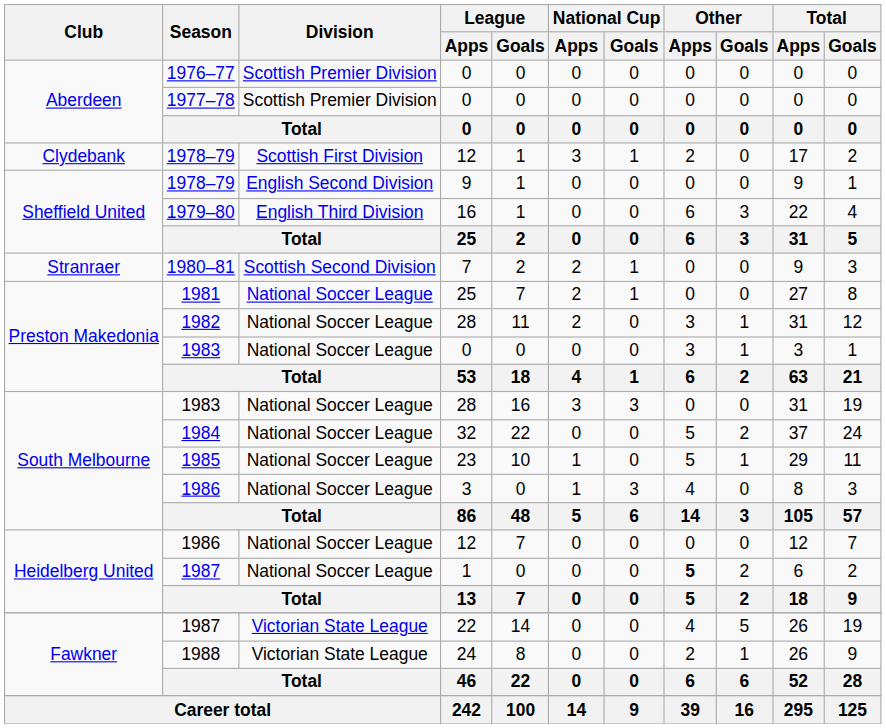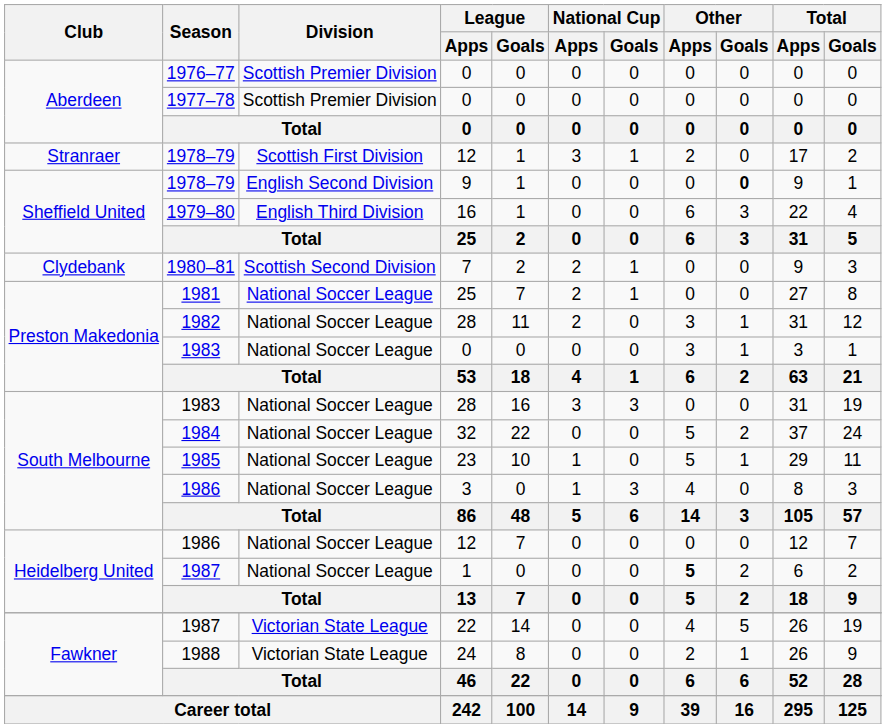 <table class="wikitable" style="text-align:center">
 <tr>
 <th rowspan="2">Club</th>
 <th rowspan="2">Season</th>
 <th rowspan="2">Division</th>
 <th colspan="2">League</th>
 <th colspan="2">National Cup</th>
 <th colspan="2">Other</th>
 <th colspan="2">Total</th>
 </tr>
 <tr>
 <th>Apps</th>
 <th>Goals</th>
 <th>Apps</th>
 <th>Goals</th>
 <th>Apps</th>
 <th>Goals</th>
 <th>Apps</th>
 <th>Goals</th>
 </tr>
 <tr>
 <td rowspan="3"><a href='#'>Aberdeen</a></td>
 <td><a href='#'>1976–77</a></td>
 <td><a href='#'>Scottish Premier Division</a></td>
 <td>0</td>
 <td>0</td>
 <td>0</td>
 <td>0</td>
 <td>0</td>
 <td>0</td>
 <td>0</td>
 <td>0</td>
 </tr>
 <tr>
 <td><a href='#'>1977–78</a></td>
 <td>Scottish Premier Division</td>
 <td>0</td>
 <td>0</td>
 <td>0</td>
 <td>0</td>
 <td>0</td>
 <td>0</td>
 <td>0</td>
 <td>0</td>
 </tr>
 <tr>
 <th colspan="2">Total</th>
 <th>0</th>
 <th>0</th>
 <th>0</th>
 <th>0</th>
 <th>0</th>
 <th>0</th>
 <th>0</th>
 <th>0</th>
 </tr>
 <tr>
-<td><a href='#'>Clydebank</a></td>
+<td><a href='#'>Stranraer</a></td>
 <td><a href='#'>1978–79</a></td>
 <td><a href='#'>Scottish First Division</a></td>
 <td>12</td>
 <td>1</td>
 <td>3</td>
 <td>1</td>
 <td>2</td>
 <td>0</td>
 <td>17</td>
 <td>2</td>
 </tr>
 <tr>
 <td rowspan="3"><a href='#'>Sheffield United</a></td>
 <td><a href='#'>1978–79</a></td>
 <td><a href='#'>English Second Division</a></td>
 <td>9</td>
 <td>1</td>
 <td>0</td>
 <td>0</td>
 <td>0</td>
-<td>0</td>
+<td><strong>0</strong></td>
 <td>9</td>
 <td>1</td>
 </tr>
 <tr>
 <td><a href='#'>1979–80</a></td>
 <td><a href='#'>English Third Division</a></td>
 <td>16</td>
 <td>1</td>
 <td>0</td>
 <td>0</td>
 <td>6</td>
 <td>3</td>
 <td>22</td>
 <td>4</td>
 </tr>
 <tr>
 <th colspan="2">Total</th>
 <th>25</th>
 <th>2</th>
 <th>0</th>
 <th>0</th>
 <th>6</th>
 <th>3</th>
 <th>31</th>
 <th>5</th>
 </tr>
 <tr>
-<td><a href='#'>Stranraer</a></td>
+<td><a href='#'>Clydebank</a></td>
 <td><a href='#'>1980–81</a></td>
 <td><a href='#'>Scottish Second Division</a></td>
 <td>7</td>
 <td>2</td>
 <td>2</td>
 <td>1</td>
 <td>0</td>
 <td>0</td>
 <td>9</td>
 <td>3</td>
 </tr>
 <tr>
 <td rowspan="4"><a href='#'>Preston Makedonia</a></td>
 <td><a href='#'>1981</a></td>
 <td><a href='#'>National Soccer League</a></td>
 <td>25</td>
 <td>7</td>
 <td>2</td>
 <td>1</td>
 <td>0</td>
 <td>0</td>
 <td>27</td>
 <td>8</td>
 </tr>
 <tr>
 <td><a href='#'>1982</a></td>
 <td>National Soccer League</td>
 <td>28</td>
 <td>11</td>
 <td>2</td>
 <td>0</td>
 <td>3</td>
 <td>1</td>
 <td>31</td>
 <td>12</td>
 </tr>
 <tr>
 <td><a href='#'>1983</a></td>
 <td>National Soccer League</td>
 <td>0</td>
 <td>0</td>
 <td>0</td>
 <td>0</td>
 <td>3</td>
 <td>1</td>
 <td>3</td>
 <td>1</td>
 </tr>
 <tr>
 <th colspan="2">Total</th>
 <th>53</th>
 <th>18</th>
 <th>4</th>
 <th>1</th>
 <th>6</th>
 <th>2</th>
 <th>63</th>
 <th>21</th>
 </tr>
 <tr>
 <td rowspan="5"><a href='#'>South Melbourne</a></td>
 <td>1983</td>
 <td>National Soccer League</td>
 <td>28</td>
 <td>16</td>
 <td>3</td>
 <td>3</td>
 <td>0</td>
 <td>0</td>
 <td>31</td>
 <td>19</td>
 </tr>
 <tr>
 <td><a href='#'>1984</a></td>
 <td>National Soccer League</td>
 <td>32</td>
 <td>22</td>
 <td>0</td>
 <td>0</td>
 <td>5</td>
 <td>2</td>
 <td>37</td>
 <td>24</td>
 </tr>
 <tr>
 <td><a href='#'>1985</a></td>
 <td>National Soccer League</td>
 <td>23</td>
 <td>10</td>
 <td>1</td>
 <td>0</td>
 <td>5</td>
 <td>1</td>
 <td>29</td>
 <td>11</td>
 </tr>
 <tr>
 <td><a href='#'>1986</a></td>
 <td>National Soccer League</td>
 <td>3</td>
 <td>0</td>
 <td>1</td>
 <td>3</td>
 <td>4</td>
 <td>0</td>
 <td>8</td>
 <td>3</td>
 </tr>
 <tr>
 <th colspan="2">Total</th>
 <th>86</th>
 <th>48</th>
 <th>5</th>
 <th>6</th>
 <th>14</th>
 <th>3</th>
 <th>105</th>
 <th>57</th>
 </tr>
 <tr>
 <td rowspan="3"><a href='#'>Heidelberg United</a></td>
 <td>1986</td>
 <td>National Soccer League</td>
 <td>12</td>
 <td>7</td>
 <td>0</td>
 <td>0</td>
 <td>0</td>
 <td>0</td>
 <td>12</td>
 <td>7</td>
 </tr>
 <tr>
 <td><a href='#'>1987</a></td>
 <td>National Soccer League</td>
 <td>1</td>
 <td>0</td>
 <td>0</td>
 <td>0</td>
 <td><strong>5</strong></td>
 <td>2</td>
 <td>6</td>
 <td>2</td>
 </tr>
 <tr>
 <th colspan="2">Total</th>
 <th>13</th>
 <th>7</th>
 <th>0</th>
 <th>0</th>
 <th>5</th>
 <th>2</th>
 <th>18</th>
 <th>9</th>
 </tr>
 <tr>
 </tr>
 <tr>
 <td rowspan="3"><a href='#'>Fawkner</a></td>
 <td>1987</td>
 <td><a href='#'>Victorian State League</a></td>
 <td>22</td>
 <td>14</td>
 <td>0</td>
 <td>0</td>
 <td>4</td>
 <td>5</td>
 <td>26</td>
 <td>19</td>
 </tr>
 <tr>
 <td>1988</td>
 <td>Victorian State League</td>
 <td>24</td>
 <td>8</td>
 <td>0</td>
 <td>0</td>
 <td>2</td>
 <td>1</td>
 <td>26</td>
 <td>9</td>
 </tr>
 <tr>
 <th colspan="2">Total</th>
 <th>46</th>
 <th>22</th>
 <th>0</th>
 <th>0</th>
 <th>6</th>
 <th>6</th>
 <th>52</th>
 <th>28</th>
 </tr>
 <tr>
 </tr>
 <tr>
 <th colspan="3">Career total</th>
 <th>242</th>
 <th>100</th>
 <th>14</th>
 <th>9</th>
 <th>39</th>
 <th>16</th>
 <th>295</th>
 <th>125</th>
 </tr>
 </table>
